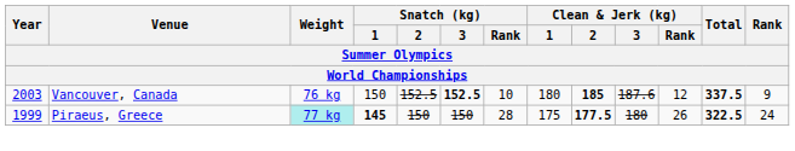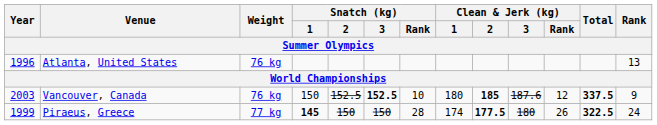 <table class = "wikitable" style="text-align:center;">
 <tr>
 <th rowspan=2 width=40>Year</th>
 <th rowspan=2 width=250>Venue</th>
 <th rowspan=2 width=60>Weight</th>
 <th colspan=4>Snatch (kg)</th>
 <th colspan=4>Clean & Jerk (kg)</th>
 <th rowspan=2 width=40>Total</th>
 <th rowspan=2 width=40>Rank</th>
 </tr>
 <tr>
 <th width=40>1</th>
 <th width=40>2</th>
 <th width=40>3</th>
 <th width=40>Rank</th>
 <th width=40>1</th>
 <th width=40>2</th>
 <th width=40>3</th>
 <th width=40>Rank</th>
 </tr>
 <tr>
 <th colspan=13><a href='#'>Summer Olympics</a></th>
 </tr>
 <tr>
+<td><a href='#'>1996</a></td>
+<td align=left> <a href='#'>Atlanta</a>, <a href='#'>United States</a></td>
+<td><a href='#'>76 kg</a></td>
+<td></td>
+<td></td>
+<td></td>
+<td></td>
+<td></td>
+<td></td>
+<td></td>
+<td></td>
+<td></td>
+<td>13</td>
+</tr>
+<tr>
 <th colspan=13><a href='#'>World Championships</a></th>
 </tr>
 <tr>
 <td><a href='#'>2003</a></td>
 <td align=left> <a href='#'>Vancouver</a>, <a href='#'>Canada</a></td>
 <td><a href='#'>76 kg</a></td>
 <td>150</td>
 <td><s>152.5</s></td>
 <td><strong>152.5</strong></td>
 <td>10</td>
 <td>180</td>
 <td><strong>185</strong></td>
 <td><s>187.6</s></td>
 <td>12</td>
 <td><strong>337.5</strong></td>
 <td>9</td>
 </tr>
 <tr>
 <td><a href='#'>1999</a></td>
 <td align=left> <a href='#'>Piraeus</a>, <a href='#'>Greece</a></td>
-<td style="background: paleturquoise;"><a href='#'>77 kg</a></td>
+<td><a href='#'>77 kg</a></td>
 <td><strong>145</strong></td>
 <td><s>150</s></td>
 <td><s>150</s></td>
 <td>28</td>
-<td>175</td>
+<td>174</td>
 <td><strong>177.5</strong></td>
 <td><s>180</s></td>
 <td>26</td>
 <td><strong>322.5</strong></td>
 <td>24</td>
 </tr>
 </table>
